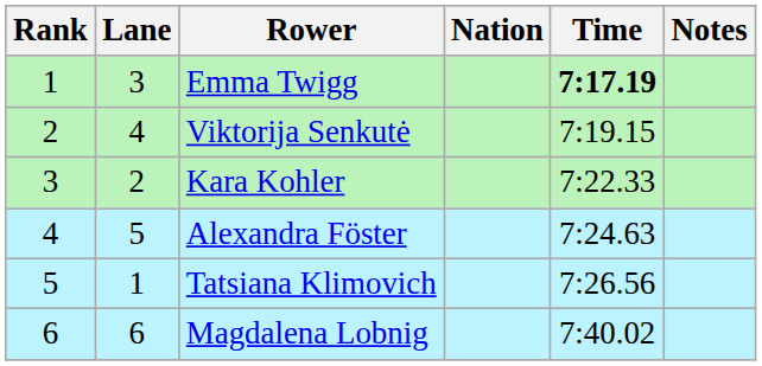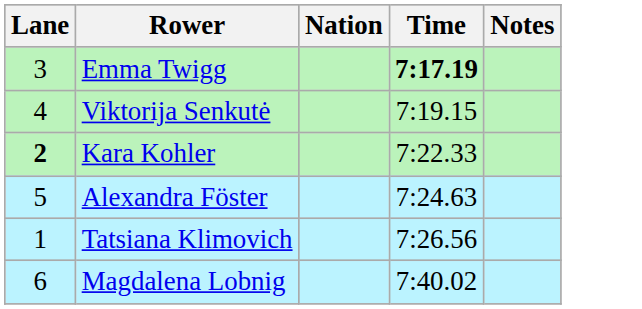 <table class="wikitable sortable" style="text-align:center">
 <tr>
-<th>Rank</th>
 <th>Lane</th>
 <th>Rower</th>
 <th>Nation</th>
 <th>Time</th>
 <th>Notes</th>
 </tr>
 <tr bgcolor="bbf3bb">
-<td>1</td>
 <td>3</td>
 <td align=left><a href='#'>Emma Twigg</a></td>
 <td align=left></td>
 <td><strong>7:17.19</strong></td>
 <td></td>
 </tr>
 <tr bgcolor="bbf3bb">
-<td>2</td>
 <td>4</td>
 <td align=left><a href='#'>Viktorija Senkutė</a></td>
 <td align=left></td>
 <td>7:19.15</td>
 <td></td>
 </tr>
 <tr bgcolor="bbf3bb">
-<td>3</td>
-<td>2</td>
+<td><strong>2</strong></td>
 <td align=left><a href='#'>Kara Kohler</a></td>
 <td align=left></td>
 <td>7:22.33</td>
 <td></td>
 </tr>
 <tr bgcolor="bbf3ff">
-<td>4</td>
 <td>5</td>
 <td align=left><a href='#'>Alexandra Föster</a></td>
 <td align=left></td>
 <td>7:24.63</td>
 <td></td>
 </tr>
 <tr bgcolor="bbf3ff">
-<td>5</td>
 <td>1</td>
 <td align=left><a href='#'>Tatsiana Klimovich</a></td>
 <td align=left></td>
 <td>7:26.56</td>
 <td></td>
 </tr>
 <tr bgcolor="bbf3ff">
 <td>6</td>
-<td>6</td>
 <td align=left><a href='#'>Magdalena Lobnig</a></td>
 <td align=left></td>
 <td>7:40.02</td>
 <td></td>
 </tr>
 </table>
